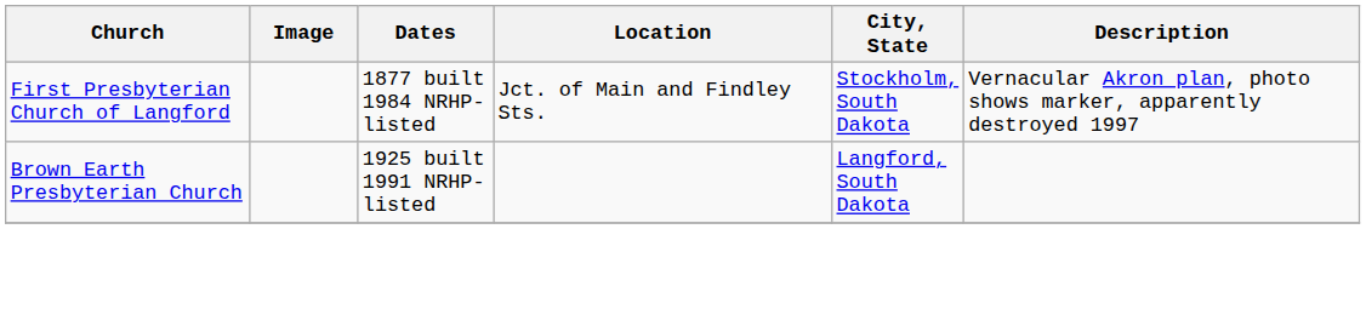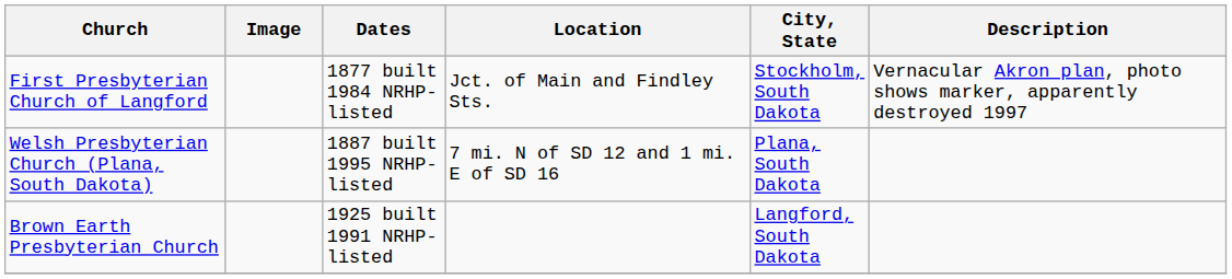 <table class="wikitable sortable" style="width:98%">
 <tr>
 <th width = 18%><strong>Church</strong></th>
 <th width = 8% class="unsortable"><strong>Image</strong></th>
 <th width = 10%><strong>Dates</strong></th>
 <th width = 25%><strong>Location</strong></th>
 <th width = 8%><strong>City, State</strong></th>
 <th class="unsortable"><strong>Description</strong></th>
 </tr>
 <tr>
 <td><a href='#'>First Presbyterian Church of Langford</a></td>
 <td></td>
 <td>1877 built<br>1984 NRHP-listed</td>
 <td>Jct. of Main and Findley Sts.<br><small></small></td>
 <td><a href='#'>Stockholm, South Dakota</a></td>
 <td>Vernacular <a href='#'>Akron plan</a>, photo shows marker, apparently destroyed 1997</td>
 </tr>
 <tr>
+<td><a href='#'>Welsh Presbyterian Church (Plana, South Dakota)</a></td>
+<td></td>
+<td>1887 built<br>1995 NRHP-listed</td>
+<td>7 mi. N of SD 12 and 1 mi. E of SD 16<br><small></small></td>
+<td><a href='#'>Plana, South Dakota</a></td>
+<td></td>
+</tr>
+<tr>
 <td><a href='#'>Brown Earth Presbyterian Church</a></td>
 <td></td>
 <td>1925 built<br>1991 NRHP-listed</td>
 <td><small></small></td>
 <td><a href='#'>Langford, South Dakota</a></td>
 <td></td>
 </tr>
 <tr>
 </tr>
 </table>
